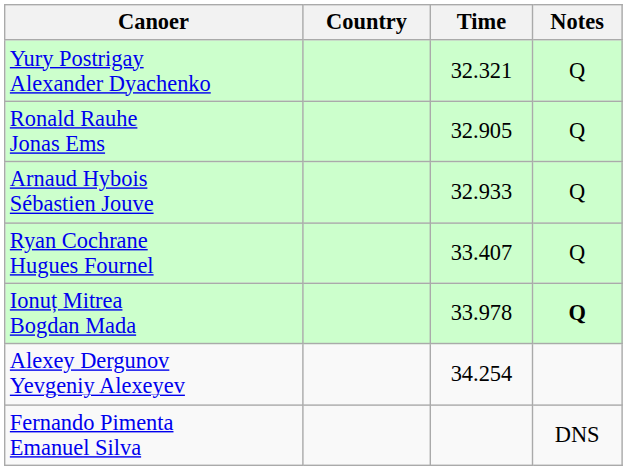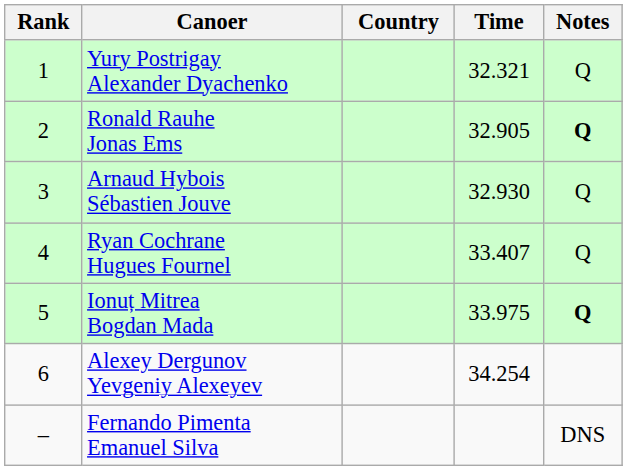 <table class="wikitable" width=50% style="text-align:center;">
 <tr>
+<th>Rank</th>
 <th>Canoer</th>
 <th>Country</th>
 <th>Time</th>
 <th>Notes</th>
 </tr>
 <tr bgcolor=ccffcc>
+<td>1</td>
 <td align="left"><a href='#'>Yury Postrigay</a><br><a href='#'>Alexander Dyachenko</a></td>
 <td align="left"></td>
 <td>32.321</td>
 <td>Q</td>
 </tr>
 <tr bgcolor=ccffcc>
+<td>2</td>
 <td align="left"><a href='#'>Ronald Rauhe</a><br><a href='#'>Jonas Ems</a></td>
 <td align="left"></td>
 <td>32.905</td>
+<td><strong>Q</strong></td>
+</tr>
+<tr bgcolor=ccffcc>
+<td>3</td>
+<td align="left"><a href='#'>Arnaud Hybois</a><br><a href='#'>Sébastien Jouve</a></td>
+<td align="left"></td>
+<td>32.930</td>
 <td>Q</td>
 </tr>
 <tr bgcolor=ccffcc>
-<td align="left"><a href='#'>Arnaud Hybois</a><br><a href='#'>Sébastien Jouve</a></td>
-<td align="left"></td>
-<td>32.933</td>
-<td>Q</td>
-</tr>
-<tr bgcolor=ccffcc>
+<td>4</td>
 <td align="left"><a href='#'>Ryan Cochrane</a><br><a href='#'>Hugues Fournel</a></td>
 <td align="left"></td>
 <td>33.407</td>
 <td>Q</td>
 </tr>
 <tr bgcolor=ccffcc>
+<td>5</td>
 <td align="left"><a href='#'>Ionuț Mitrea</a><br><a href='#'>Bogdan Mada</a></td>
 <td align="left"></td>
-<td>33.978</td>
+<td>33.975</td>
 <td><strong>Q</strong></td>
 </tr>
 <tr>
+<td>6</td>
 <td align="left"><a href='#'>Alexey Dergunov</a><br><a href='#'>Yevgeniy Alexeyev</a></td>
 <td align="left"></td>
 <td>34.254</td>
 <td></td>
 </tr>
 <tr>
+<td>–</td>
 <td align="left"><a href='#'>Fernando Pimenta</a><br><a href='#'>Emanuel Silva</a></td>
 <td align="left"></td>
 <td></td>
 <td>DNS</td>
 </tr>
 </table>
